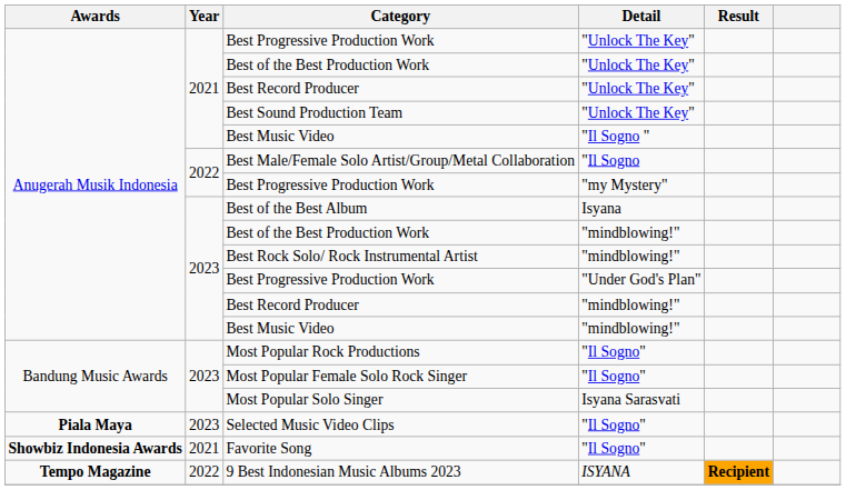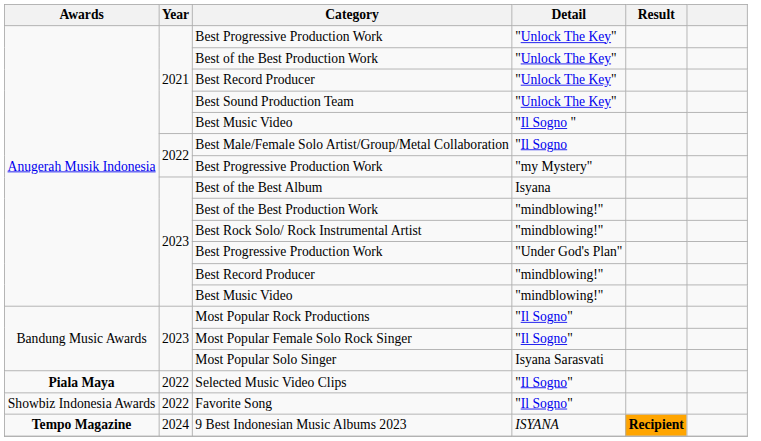 <table class="wikitable">
 <tr>
 <th>Awards</th>
 <th>Year</th>
 <th>Category</th>
 <th>Detail</th>
 <th>Result</th>
 <th scope="col" style="width:4em;"></th>
 </tr>
 <tr>
 <td align="center" rowspan="13"><a href='#'>Anugerah Musik Indonesia</a></td>
 <td align="center" rowspan="5">2021</td>
 <td Best Progressive Production Work>Best Progressive Production Work</td>
 <td>"<a href='#'>Unlock The Key</a>"</td>
 <td></td>
 <td align="center"></td>
 </tr>
 <tr>
 <td>Best of the Best Production Work</td>
 <td>"<a href='#'>Unlock The Key</a>"</td>
 <td></td>
 <td align="center"></td>
 </tr>
 <tr>
 <td>Best Record Producer</td>
 <td>"<a href='#'>Unlock The Key</a>" </td>
 <td></td>
 <td align="center"></td>
 </tr>
 <tr>
 <td>Best Sound Production Team</td>
 <td>"<a href='#'>Unlock The Key</a>" </td>
 <td></td>
 <td align="center"></td>
 </tr>
 <tr>
 <td>Best Music Video</td>
 <td>"<a href='#'>Il Sogno</a> " </td>
 <td></td>
 <td align="center"></td>
 </tr>
 <tr>
 <td align="center" rowspan="2">2022</td>
 <td>Best Male/Female Solo Artist/Group/Metal Collaboration</td>
 <td>"<a href='#'>Il Sogno</a> </td>
 <td></td>
 <td align="center"></td>
 </tr>
 <tr>
 <td>Best Progressive Production Work</td>
 <td>"my Mystery"</td>
 <td></td>
 <td align="center"></td>
 </tr>
 <tr>
 <td align="center" rowspan="6">2023</td>
 <td>Best of the Best Album</td>
 <td>Isyana</td>
 <td></td>
 <td align="center"></td>
 </tr>
 <tr>
 <td>Best of the Best Production Work</td>
 <td>"mindblowing!"</td>
 <td></td>
 <td align="center"></td>
 </tr>
 <tr>
 <td>Best Rock Solo/ Rock Instrumental Artist</td>
 <td>"mindblowing!"</td>
 <td></td>
 <td align="center"></td>
 </tr>
 <tr>
 <td>Best Progressive Production Work</td>
 <td>"Under God's Plan" </td>
 <td></td>
 <td align="center"></td>
 </tr>
 <tr>
 <td>Best Record Producer</td>
 <td>"mindblowing!" </td>
 <td></td>
 <td align="center"></td>
 </tr>
 <tr>
 <td>Best Music Video</td>
 <td>"mindblowing!" </td>
 <td></td>
 <td align="center"></td>
 </tr>
 <tr>
 <td align="center" rowspan="3">Bandung Music Awards</td>
 <td align="center" rowspan="3">2023</td>
 <td>Most Popular Rock Productions</td>
 <td>"<a href='#'>Il Sogno</a>"</td>
 <td></td>
 <td align="center"></td>
 </tr>
 <tr>
 <td>Most Popular Female Solo Rock Singer</td>
 <td>"<a href='#'>Il Sogno</a>"</td>
 <td></td>
 <td align="center"></td>
 </tr>
 <tr>
 <td>Most Popular Solo Singer</td>
 <td>Isyana Sarasvati</td>
 <td></td>
 <td align="center"></td>
 </tr>
 <tr>
 <td align="center" rowspan="1"><strong>Piala Maya</strong></td>
-<td align="center" rowspan="1">2023</td>
+<td align="center" rowspan="1">2022</td>
 <td>Selected Music Video Clips</td>
 <td>"<a href='#'>Il Sogno</a>"</td>
 <td></td>
 <td align="center"></td>
 </tr>
 <tr>
-<td align="center" rowspan="1"><strong>Showbiz Indonesia Awards</strong></td>
-<td align="center" rowspan="1">2021</td>
+<td align="center" rowspan="1">Showbiz Indonesia Awards</td>
+<td align="center" rowspan="1">2022</td>
 <td>Favorite Song</td>
 <td>"<a href='#'>Il Sogno</a>"</td>
 <td></td>
 <td align="center"></td>
 </tr>
 <tr>
 <td align="center" rowspan="1"><strong>Tempo Magazine</strong></td>
-<td align="center" rowspan="1">2022</td>
+<td align="center" rowspan="1">2024</td>
 <td>9 Best Indonesian Music Albums 2023</td>
 <td><em>ISYANA</em></td>
 <td style="background: orange" align= "center"><strong>Recipient</strong></td>
 <td></td>
 </tr>
 <tr>
 </tr>
 </table>
